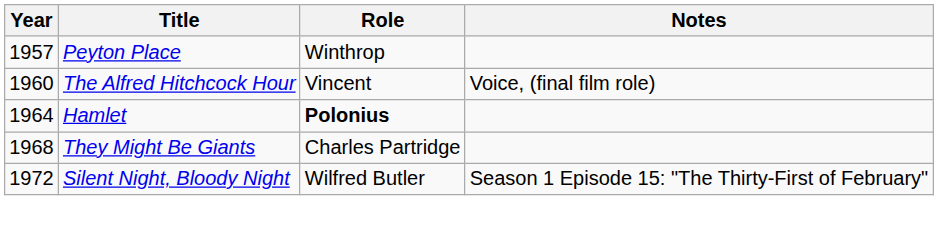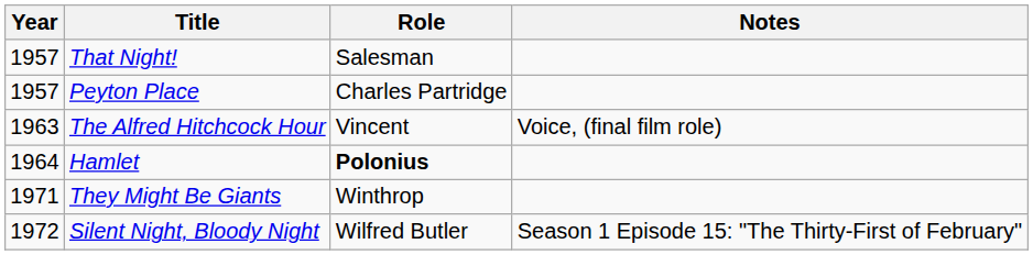 <table class="wikitable">
 <tr>
 <th>Year</th>
 <th>Title</th>
 <th>Role</th>
 <th>Notes</th>
 </tr>
 <tr>
 <td>1957</td>
-<td><em><a href='#'>Peyton Place</a></em></td>
-<td>Winthrop</td>
+<td><em><a href='#'>That Night!</a></em></td>
+<td>Salesman</td>
 <td></td>
 </tr>
 <tr>
-<td>1960</td>
+<td>1957</td>
+<td><em><a href='#'>Peyton Place</a></em></td>
+<td>Charles Partridge</td>
+<td></td>
+</tr>
+<tr>
+<td>1963</td>
 <td><em><a href='#'>The Alfred Hitchcock Hour</a></em></td>
 <td>Vincent</td>
 <td>Voice, (final film role)</td>
 </tr>
 <tr>
 <td>1964</td>
 <td><em><a href='#'>Hamlet</a></em></td>
 <td><strong>Polonius</strong></td>
 <td></td>
 </tr>
 <tr>
-<td>1968</td>
+<td>1971</td>
 <td><em><a href='#'>They Might Be Giants</a></em></td>
-<td>Charles Partridge</td>
+<td>Winthrop</td>
 <td></td>
 </tr>
 <tr>
 <td>1972</td>
 <td><em><a href='#'>Silent Night, Bloody Night</a></em></td>
 <td>Wilfred Butler</td>
 <td>Season 1 Episode 15: "The Thirty-First of February"</td>
 </tr>
 </table>
